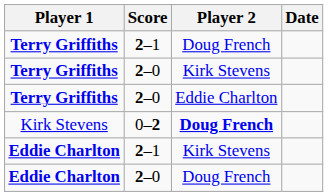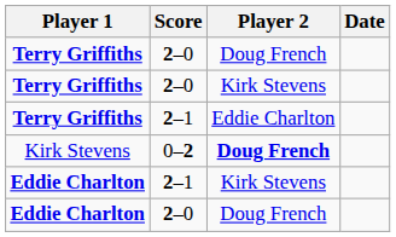 <table class="wikitable" style="text-align: center">
 <tr>
 <th>Player 1</th>
 <th>Score</th>
 <th>Player 2</th>
 <th>Date</th>
 </tr>
 <tr>
 <td> <strong><a href='#'>Terry Griffiths</a></strong></td>
-<td><strong>2</strong>–1</td>
+<td><strong>2</strong>–0</td>
 <td> <a href='#'>Doug French</a></td>
 <td></td>
 </tr>
 <tr>
 <td> <strong><a href='#'>Terry Griffiths</a></strong></td>
 <td><strong>2</strong>–0</td>
 <td> <a href='#'>Kirk Stevens</a></td>
 <td></td>
 </tr>
 <tr>
 <td> <strong><a href='#'>Terry Griffiths</a></strong></td>
-<td><strong>2</strong>–0</td>
+<td><strong>2</strong>–1</td>
 <td> <a href='#'>Eddie Charlton</a></td>
 <td></td>
 </tr>
 <tr>
 <td> <a href='#'>Kirk Stevens</a></td>
 <td>0–<strong>2</strong></td>
 <td> <strong><a href='#'>Doug French</a></strong></td>
 <td></td>
 </tr>
 <tr>
 <td> <strong><a href='#'>Eddie Charlton</a></strong></td>
 <td><strong>2</strong>–1</td>
 <td> <a href='#'>Kirk Stevens</a></td>
 <td></td>
 </tr>
 <tr>
 <td> <strong><a href='#'>Eddie Charlton</a></strong></td>
 <td><strong>2</strong>–0</td>
 <td> <a href='#'>Doug French</a></td>
 <td></td>
 </tr>
 </table>
